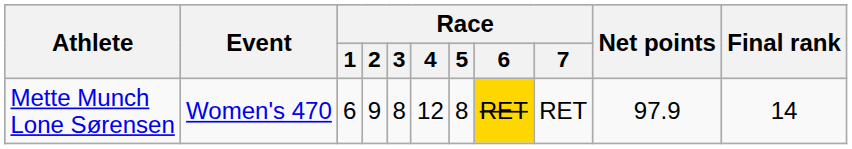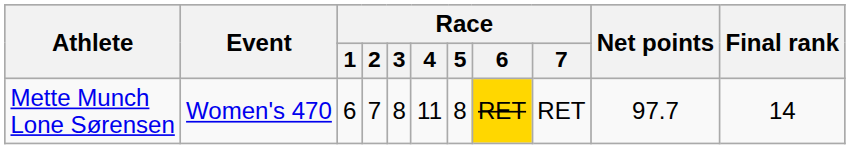 <table class="wikitable" style="font-size:90%">
 <tr>
 <th rowspan="2">Athlete</th>
 <th rowspan="2">Event</th>
 <th colspan=7>Race</th>
 <th rowspan=2>Net points</th>
 <th rowspan=2>Final rank</th>
 </tr>
 <tr style="font-size:95%">
 <th>1</th>
 <th>2</th>
 <th>3</th>
 <th>4</th>
 <th>5</th>
 <th>6</th>
 <th>7</th>
 </tr>
 <tr align=center>
 <td align=left><a href='#'>Mette Munch</a><br><a href='#'>Lone Sørensen</a></td>
 <td align=left><a href='#'>Women's 470</a></td>
 <td>6</td>
-<td>9</td>
+<td>7</td>
 <td>8</td>
-<td>12</td>
+<td>11</td>
 <td>8</td>
 <td style="background: gold;"><s>RET</s></td>
 <td>RET</td>
-<td>97.9</td>
+<td>97.7</td>
 <td>14</td>
 </tr>
 </table>
